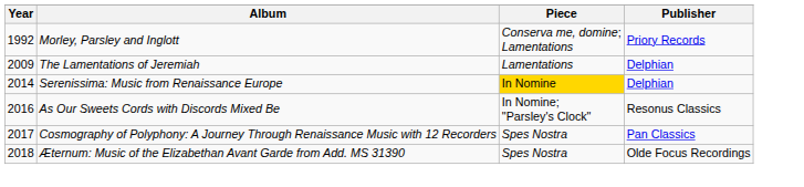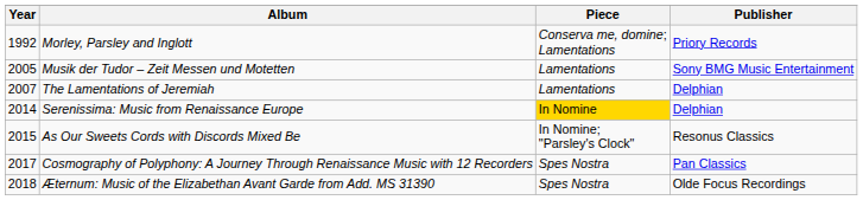 <table class = "wikitable sortable plainrowheaders">
 <tr>
 </tr>
 <tr>
 <th scope="col">Year</th>
 <th scope="col">Album</th>
 <th scope="col">Piece</th>
 <th scope="col">Publisher</th>
 </tr>
 <tr>
 <td>1992</td>
 <td><em>Morley, Parsley and Inglott</em></td>
 <td><em>Conserva me, domine</em>;<br><em>Lamentations</em></td>
 <td><a href='#'>Priory Records</a></td>
 </tr>
 <tr>
-<td>2009</td>
+<td>2005</td>
+<td><em>Musik der Tudor – Zeit Messen und Motetten</em></td>
+<td><em>Lamentations</em></td>
+<td><a href='#'>Sony BMG Music Entertainment</a></td>
+</tr>
+<tr>
+<td>2007</td>
 <td><em>The Lamentations of Jeremiah</em></td>
 <td><em>Lamentations</em></td>
 <td><a href='#'>Delphian</a></td>
 </tr>
 <tr>
 <td>2014</td>
 <td><em>Serenissima: Music from Renaissance Europe</em></td>
 <td style="background: gold;">In Nomine</td>
 <td><a href='#'>Delphian</a></td>
 </tr>
 <tr>
-<td>2016</td>
+<td>2015</td>
 <td><em>As Our Sweets Cords with Discords Mixed Be</em></td>
 <td>In Nomine;<br>"Parsley's Clock"</td>
 <td>Resonus Classics</td>
 </tr>
 <tr>
 <td>2017</td>
 <td><em>Cosmography of Polyphony: A Journey Through Renaissance Music with 12 Recorders</em></td>
 <td><em>Spes Nostra</em></td>
 <td><a href='#'>Pan Classics</a></td>
 </tr>
 <tr>
 <td>2018</td>
 <td><em>Æternum: Music of the Elizabethan Avant Garde from Add. MS 31390</em></td>
 <td><em>Spes Nostra</em></td>
 <td>Olde Focus Recordings</td>
 </tr>
 </table>
